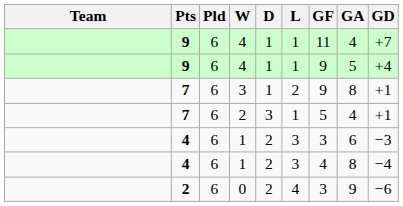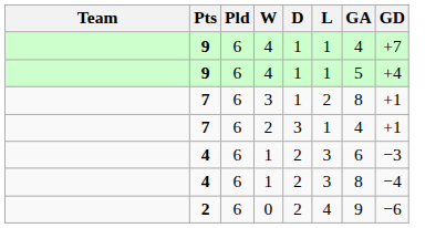 <table class="wikitable" style="text-align:center;">
 <tr>
 <th width=165>Team</th>
 <th width=20>Pts</th>
 <th width=20>Pld</th>
 <th width=20>W</th>
 <th width=20>D</th>
 <th width=20>L</th>
-<th width=20>GF</th>
 <th width=20>GA</th>
 <th width=20>GD</th>
 </tr>
 <tr style="background:#ccffcc;">
 <td style="text-align:left;"></td>
 <td><strong>9</strong></td>
 <td>6</td>
 <td>4</td>
 <td>1</td>
 <td>1</td>
-<td>11</td>
 <td>4</td>
 <td>+7</td>
 </tr>
 <tr style="background:#ccffcc;">
 <td style="text-align:left;"></td>
 <td><strong>9</strong></td>
 <td>6</td>
 <td>4</td>
 <td>1</td>
 <td>1</td>
-<td>9</td>
 <td>5</td>
 <td>+4</td>
 </tr>
 <tr>
 <td style="text-align:left;"></td>
 <td><strong>7</strong></td>
 <td>6</td>
 <td>3</td>
 <td>1</td>
 <td>2</td>
-<td>9</td>
 <td>8</td>
 <td>+1</td>
 </tr>
 <tr>
 <td style="text-align:left;"></td>
 <td><strong>7</strong></td>
 <td>6</td>
 <td>2</td>
 <td>3</td>
 <td>1</td>
-<td>5</td>
 <td>4</td>
 <td>+1</td>
 </tr>
 <tr>
 <td style="text-align:left;"></td>
 <td><strong>4</strong></td>
 <td>6</td>
 <td>1</td>
 <td>2</td>
-<td>3</td>
 <td>3</td>
 <td>6</td>
 <td>−3</td>
 </tr>
 <tr>
 <td style="text-align:left;"></td>
 <td><strong>4</strong></td>
 <td>6</td>
 <td>1</td>
 <td>2</td>
 <td>3</td>
-<td>4</td>
 <td>8</td>
 <td>−4</td>
 </tr>
 <tr>
 <td style="text-align:left;"></td>
 <td><strong>2</strong></td>
 <td>6</td>
 <td>0</td>
 <td>2</td>
 <td>4</td>
-<td>3</td>
 <td>9</td>
 <td>−6</td>
 </tr>
 </table>
